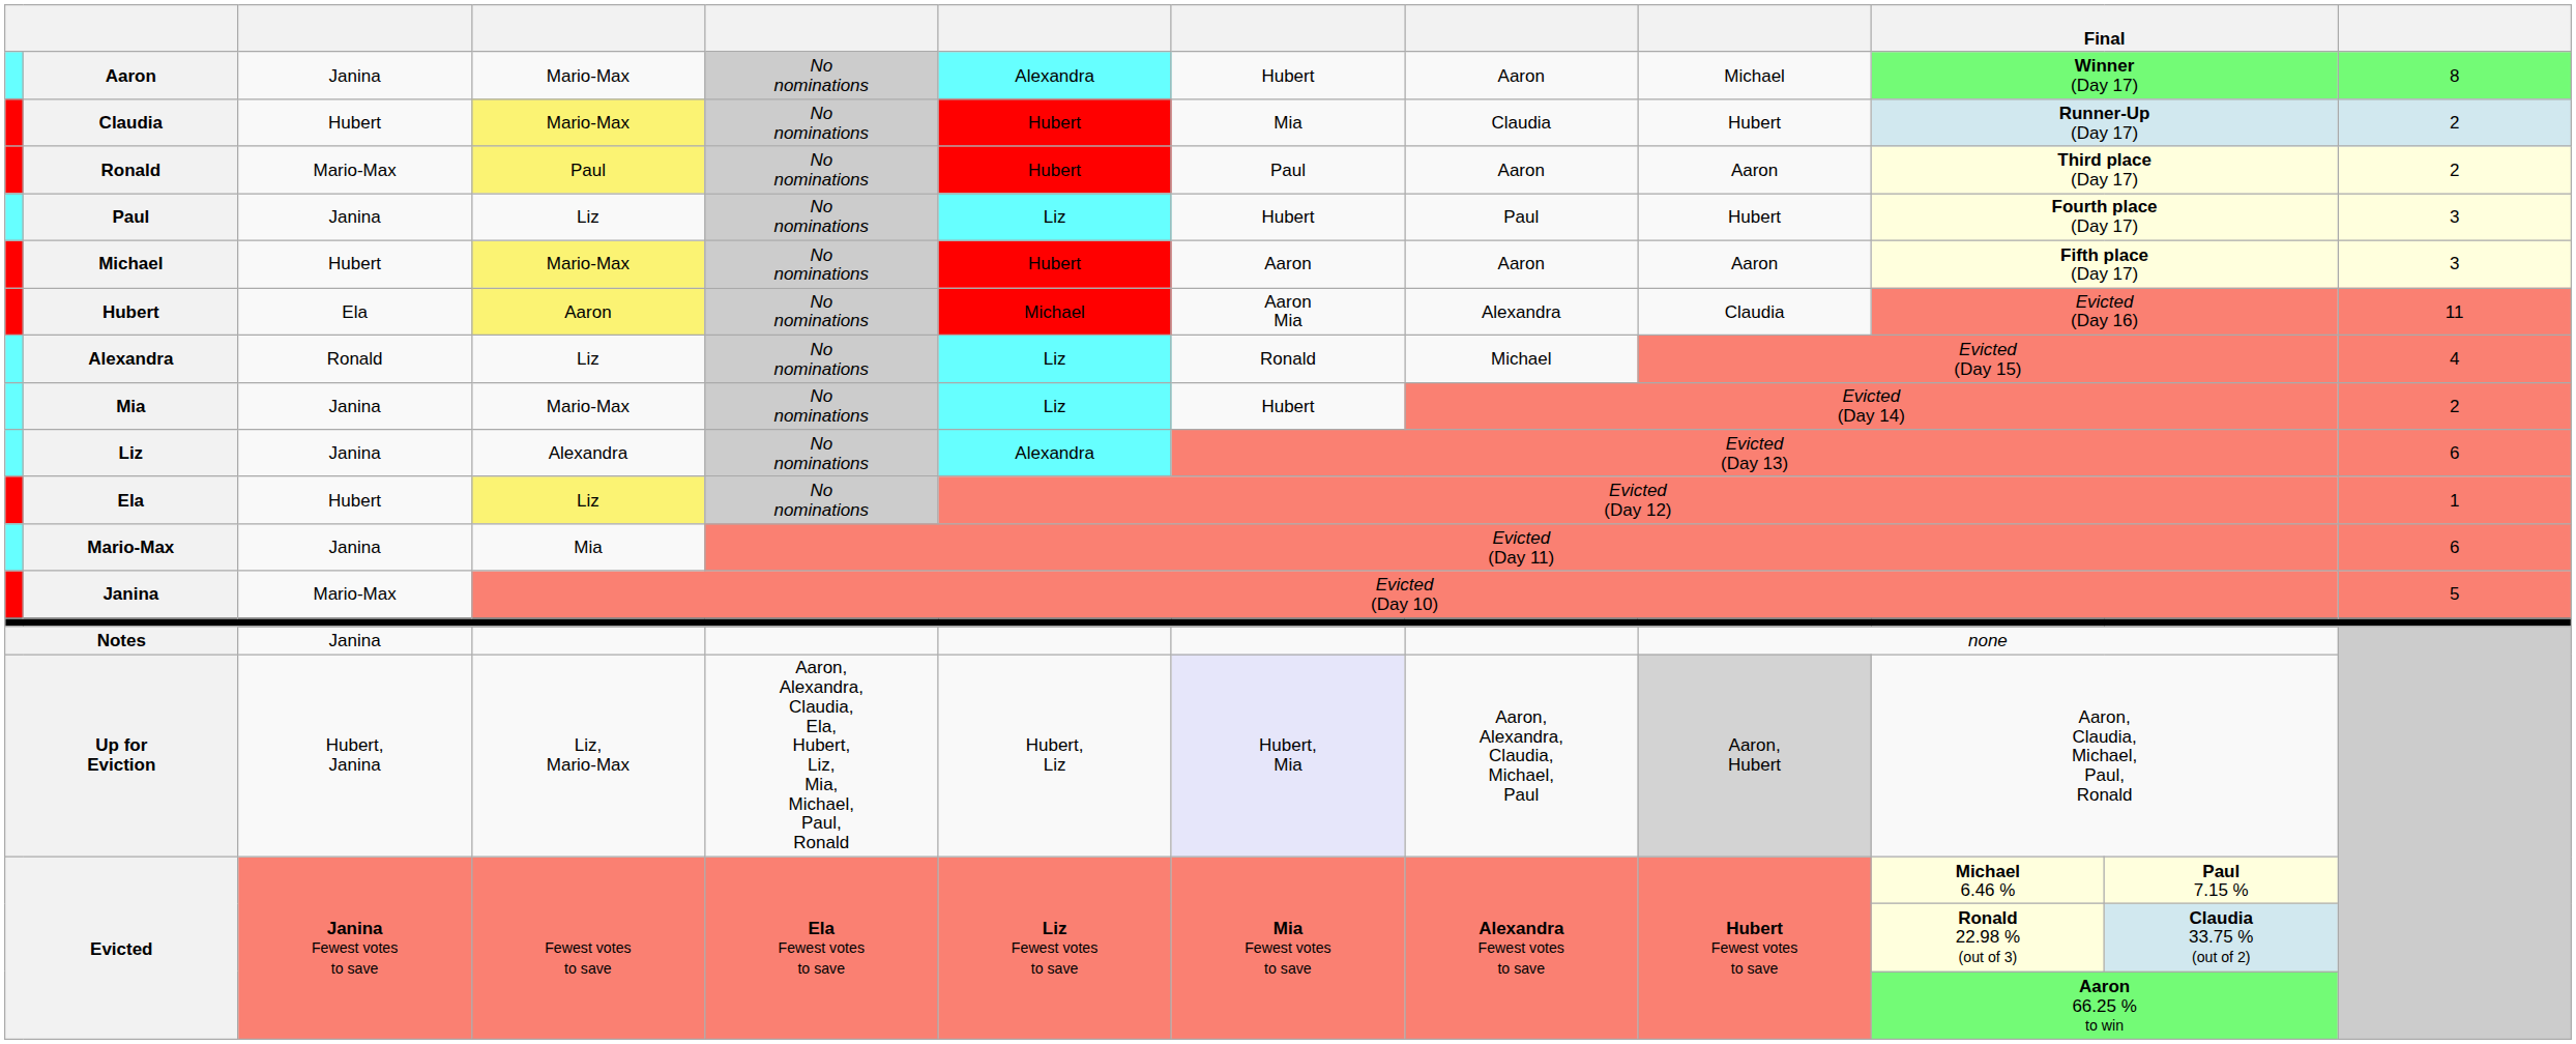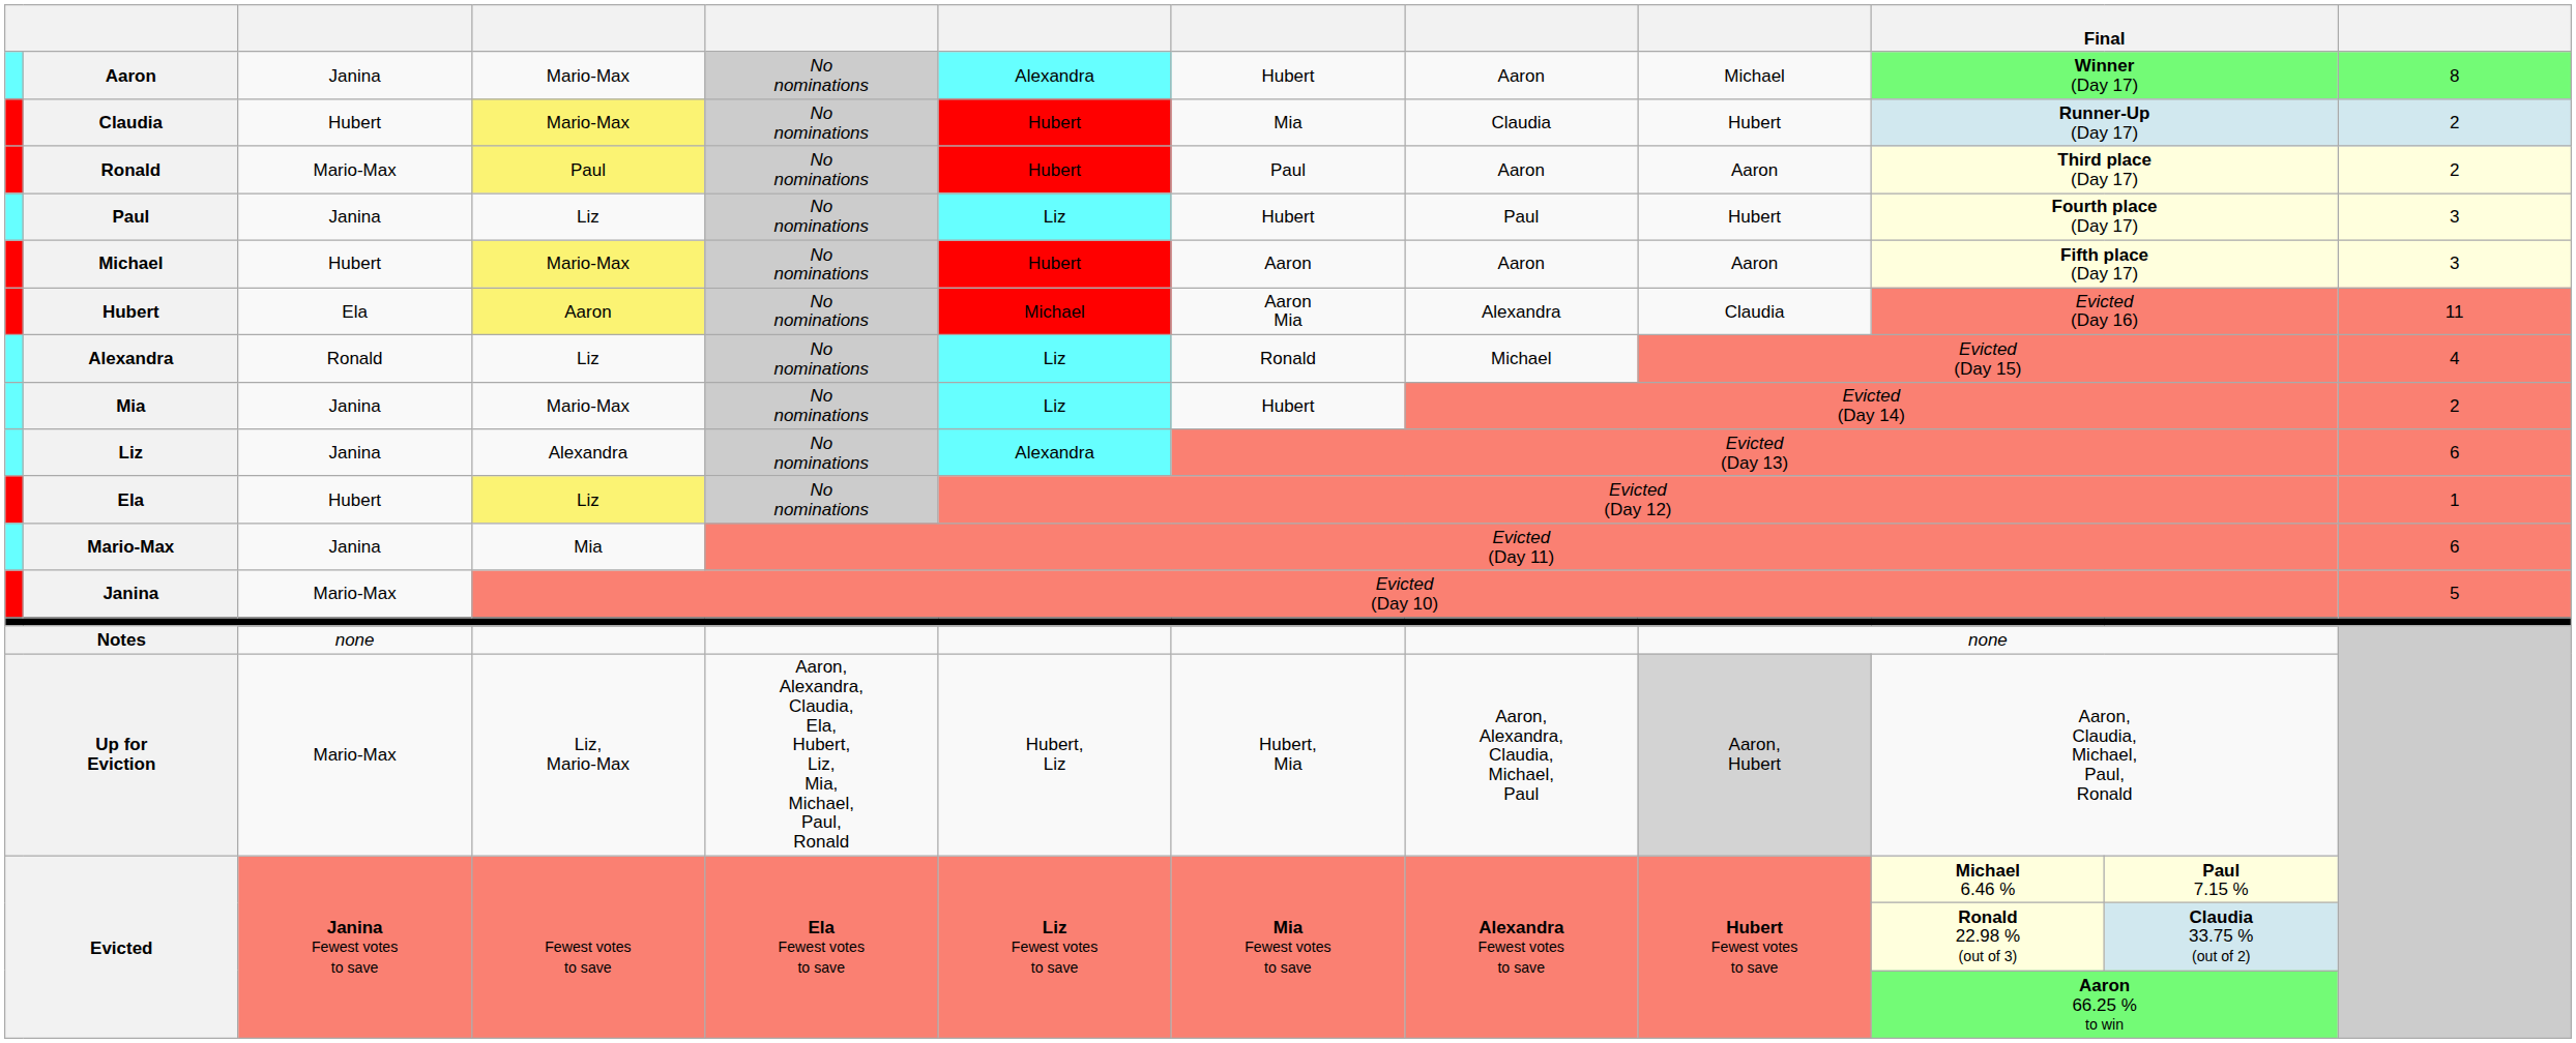 <table class="wikitable" style="text-align:center; font-size:85%; line-height:15px; width:100%">
 <tr>
 <th style="width:6%;" colspan=2></th>
 <th style="width:6%;"></th>
 <th style="width:6%;"></th>
 <th style="width:6%;"></th>
 <th style="width:6%;"></th>
 <th style="width:6%;"></th>
 <th style="width:6%;"></th>
 <th style="width:6%;"></th>
 <th style="width:12%;" colspan=2><br>Final</th>
 <th style="width:6%;"></th>
 </tr>
 <tr>
 <td bgcolor=66ffff></td>
 <th>Aaron</th>
 <td>Janina</td>
 <td>Mario-Max</td>
 <td style="background:#CCCCCC;"><em>No<br>nominations</em></td>
 <td bgcolor=66ffff>Alexandra</td>
 <td>Hubert</td>
 <td>Aaron</td>
 <td>Michael</td>
 <td colspan=2 bgcolor=73fb76><strong>Winner</strong><br>(Day 17)</td>
 <td bgcolor=73fb76>8</td>
 </tr>
 <tr>
 <td bgcolor=ff0000></td>
 <th>Claudia</th>
 <td>Hubert</td>
 <td bgcolor=fbf373>Mario-Max</td>
 <td style="background:#CCCCCC;"><em>No<br>nominations</em></td>
 <td bgcolor=ff0000>Hubert</td>
 <td>Mia</td>
 <td>Claudia</td>
 <td>Hubert</td>
 <td colspan=2 bgcolor=d1e8ef><strong>Runner-Up</strong><br>(Day 17)</td>
 <td bgcolor=d1e8ef>2</td>
 </tr>
 <tr>
 <td bgcolor=ff0000></td>
 <th>Ronald</th>
 <td>Mario-Max</td>
 <td bgcolor=fbf373>Paul</td>
 <td style="background:#CCCCCC;"><em>No<br>nominations</em></td>
 <td bgcolor=ff0000>Hubert</td>
 <td>Paul</td>
 <td>Aaron</td>
 <td>Aaron</td>
 <td colspan=2 style="background:#ffffdd;"><strong>Third place</strong><br>(Day 17)</td>
 <td style="background:#ffffdd;">2</td>
 </tr>
 <tr>
 <td bgcolor=66ffff></td>
 <th>Paul</th>
 <td>Janina</td>
 <td>Liz</td>
 <td style="background:#CCCCCC;"><em>No<br>nominations</em></td>
 <td bgcolor=66ffff>Liz</td>
 <td>Hubert</td>
 <td>Paul</td>
 <td>Hubert</td>
 <td colspan=2 style="background:#ffffdd;"><strong>Fourth place</strong><br>(Day 17)</td>
 <td style="background:#ffffdd;">3</td>
 </tr>
 <tr>
 <td bgcolor=ff0000></td>
 <th>Michael</th>
 <td>Hubert</td>
 <td bgcolor=fbf373>Mario-Max</td>
 <td style="background:#CCCCCC;"><em>No<br>nominations</em></td>
 <td bgcolor=ff0000>Hubert</td>
 <td>Aaron</td>
 <td>Aaron</td>
 <td>Aaron</td>
 <td colspan=2 style="background:#ffffdd;"><strong>Fifth place</strong><br>(Day 17)</td>
 <td style="background:#ffffdd;">3</td>
 </tr>
 <tr>
 <td bgcolor=ff0000></td>
 <th>Hubert</th>
 <td>Ela</td>
 <td bgcolor=fbf373>Aaron</td>
 <td style="background:#CCCCCC;"><em>No<br>nominations</em></td>
 <td bgcolor=ff0000>Michael</td>
 <td>Aaron<br>Mia</td>
 <td>Alexandra</td>
 <td>Claudia</td>
 <td colspan=2 style="background:#FA8072"><em>Evicted</em><br>(Day 16)</td>
 <td style="background:#FA8072">11</td>
 </tr>
 <tr>
 <td bgcolor=66ffff></td>
 <th>Alexandra</th>
 <td>Ronald</td>
 <td>Liz</td>
 <td style="background:#CCCCCC;"><em>No<br>nominations</em></td>
 <td bgcolor=66ffff>Liz</td>
 <td>Ronald</td>
 <td>Michael</td>
 <td colspan=3 style="background:#FA8072"><em>Evicted</em><br>(Day 15)</td>
 <td style="background:#FA8072">4</td>
 </tr>
 <tr>
 <td bgcolor=66ffff></td>
 <th>Mia</th>
 <td>Janina</td>
 <td>Mario-Max</td>
 <td style="background:#CCCCCC;"><em>No<br>nominations</em></td>
 <td bgcolor=66ffff>Liz</td>
 <td>Hubert</td>
 <td colspan=4 style="background:#FA8072"><em>Evicted</em><br>(Day 14)</td>
 <td style="background:#FA8072">2</td>
 </tr>
 <tr>
 <td bgcolor=66ffff></td>
 <th>Liz</th>
 <td>Janina</td>
 <td>Alexandra</td>
 <td style="background:#CCCCCC;"><em>No<br>nominations</em></td>
 <td bgcolor=66ffff>Alexandra</td>
 <td colspan=5 style="background:#FA8072"><em>Evicted</em><br>(Day 13)</td>
 <td style="background:#FA8072">6</td>
 </tr>
 <tr>
 <td bgcolor=ff0000></td>
 <th>Ela</th>
 <td>Hubert</td>
 <td bgcolor=fbf373>Liz</td>
 <td style="background:#CCCCCC;"><em>No<br>nominations</em></td>
 <td colspan=6 style="background:#FA8072"><em>Evicted</em><br>(Day 12)</td>
 <td style="background:#FA8072">1</td>
 </tr>
 <tr>
 <td bgcolor=66ffff></td>
 <th>Mario-Max</th>
 <td>Janina</td>
 <td>Mia</td>
 <td colspan=7 style="background:#FA8072"><em>Evicted</em><br>(Day 11)</td>
 <td style="background:#FA8072">6</td>
 </tr>
 <tr>
 <td bgcolor=ff0000></td>
 <th>Janina</th>
 <td>Mario-Max</td>
 <td colspan=8 style="background:#FA8072"><em>Evicted</em><br>(Day 10)</td>
 <td style="background:#FA8072">5</td>
 </tr>
 <tr>
 <th style="background:#000000;" colspan=12></th>
 </tr>
 <tr>
 <th colspan=2>Notes</th>
-<td>Janina</td>
+<td><em>none</em></td>
 <td></td>
 <td></td>
 <td></td>
 <td></td>
 <td></td>
 <td colspan=3><em>none</em></td>
 <td rowspan=6 style="background:#ccc"></td>
 </tr>
 <tr>
 <th colspan=2>Up for<br>Eviction</th>
-<td>Hubert,<br>Janina</td>
+<td>Mario-Max</td>
 <td>Liz,<br>Mario-Max</td>
 <td>Aaron,<br>Alexandra,<br>Claudia,<br>Ela,<br>Hubert,<br>Liz,<br>Mia,<br>Michael,<br>Paul,<br>Ronald</td>
 <td>Hubert,<br>Liz</td>
-<td style="background: lavender;">Hubert,<br>Mia</td>
+<td>Hubert,<br>Mia</td>
 <td>Aaron,<br>Alexandra,<br>Claudia,<br>Michael,<br>Paul</td>
 <td style="background: lightgrey;">Aaron,<br>Hubert</td>
 <td colspan=2>Aaron,<br>Claudia,<br>Michael,<br>Paul,<br>Ronald</td>
 </tr>
 <tr>
 <th rowspan=3 colspan=2>Evicted</th>
 <td rowspan=3 bgcolor="FA8072"><strong>Janina</strong><br><small>Fewest votes<br>to save</small></td>
 <td rowspan=3 bgcolor="FA8072"><strong></strong><br><small>Fewest votes<br>to save</small></td>
 <td rowspan=3 bgcolor="FA8072"><strong>Ela</strong><br><small>Fewest votes<br>to save</small></td>
 <td rowspan=3 bgcolor="FA8072"><strong>Liz</strong><br><small>Fewest votes<br>to save</small></td>
 <td rowspan=3 bgcolor="FA8072"><strong>Mia</strong><br><small>Fewest votes<br>to save</small></td>
 <td rowspan=3 bgcolor="FA8072"><strong>Alexandra</strong><br><small>Fewest votes<br>to save</small></td>
 <td rowspan=3 bgcolor="FA8072"><strong>Hubert</strong><br><small>Fewest votes<br>to save</small></td>
 <td rowspan=1 style="background:#ffffdd;"><strong>Michael</strong><br>6.46 %<br><small></small></td>
 <td rowspan=1 style="background:#ffffdd;"><strong>Paul</strong><br>7.15 %<br><small></small></td>
 </tr>
 <tr>
 <td rowspan=1 style="background:#ffffdd;"><strong>Ronald</strong><br>22.98 %<br><small>(out of 3)</small></td>
 <td rowspan=1 bgcolor="D1E8EF"><strong>Claudia</strong><br>33.75 %<br><small>(out of 2)</small></td>
 </tr>
 <tr>
 <td colspan=2 bgcolor="73FB76"><strong>Aaron</strong><br>66.25 %<br><small>to win</small></td>
 </tr>
 </table>
